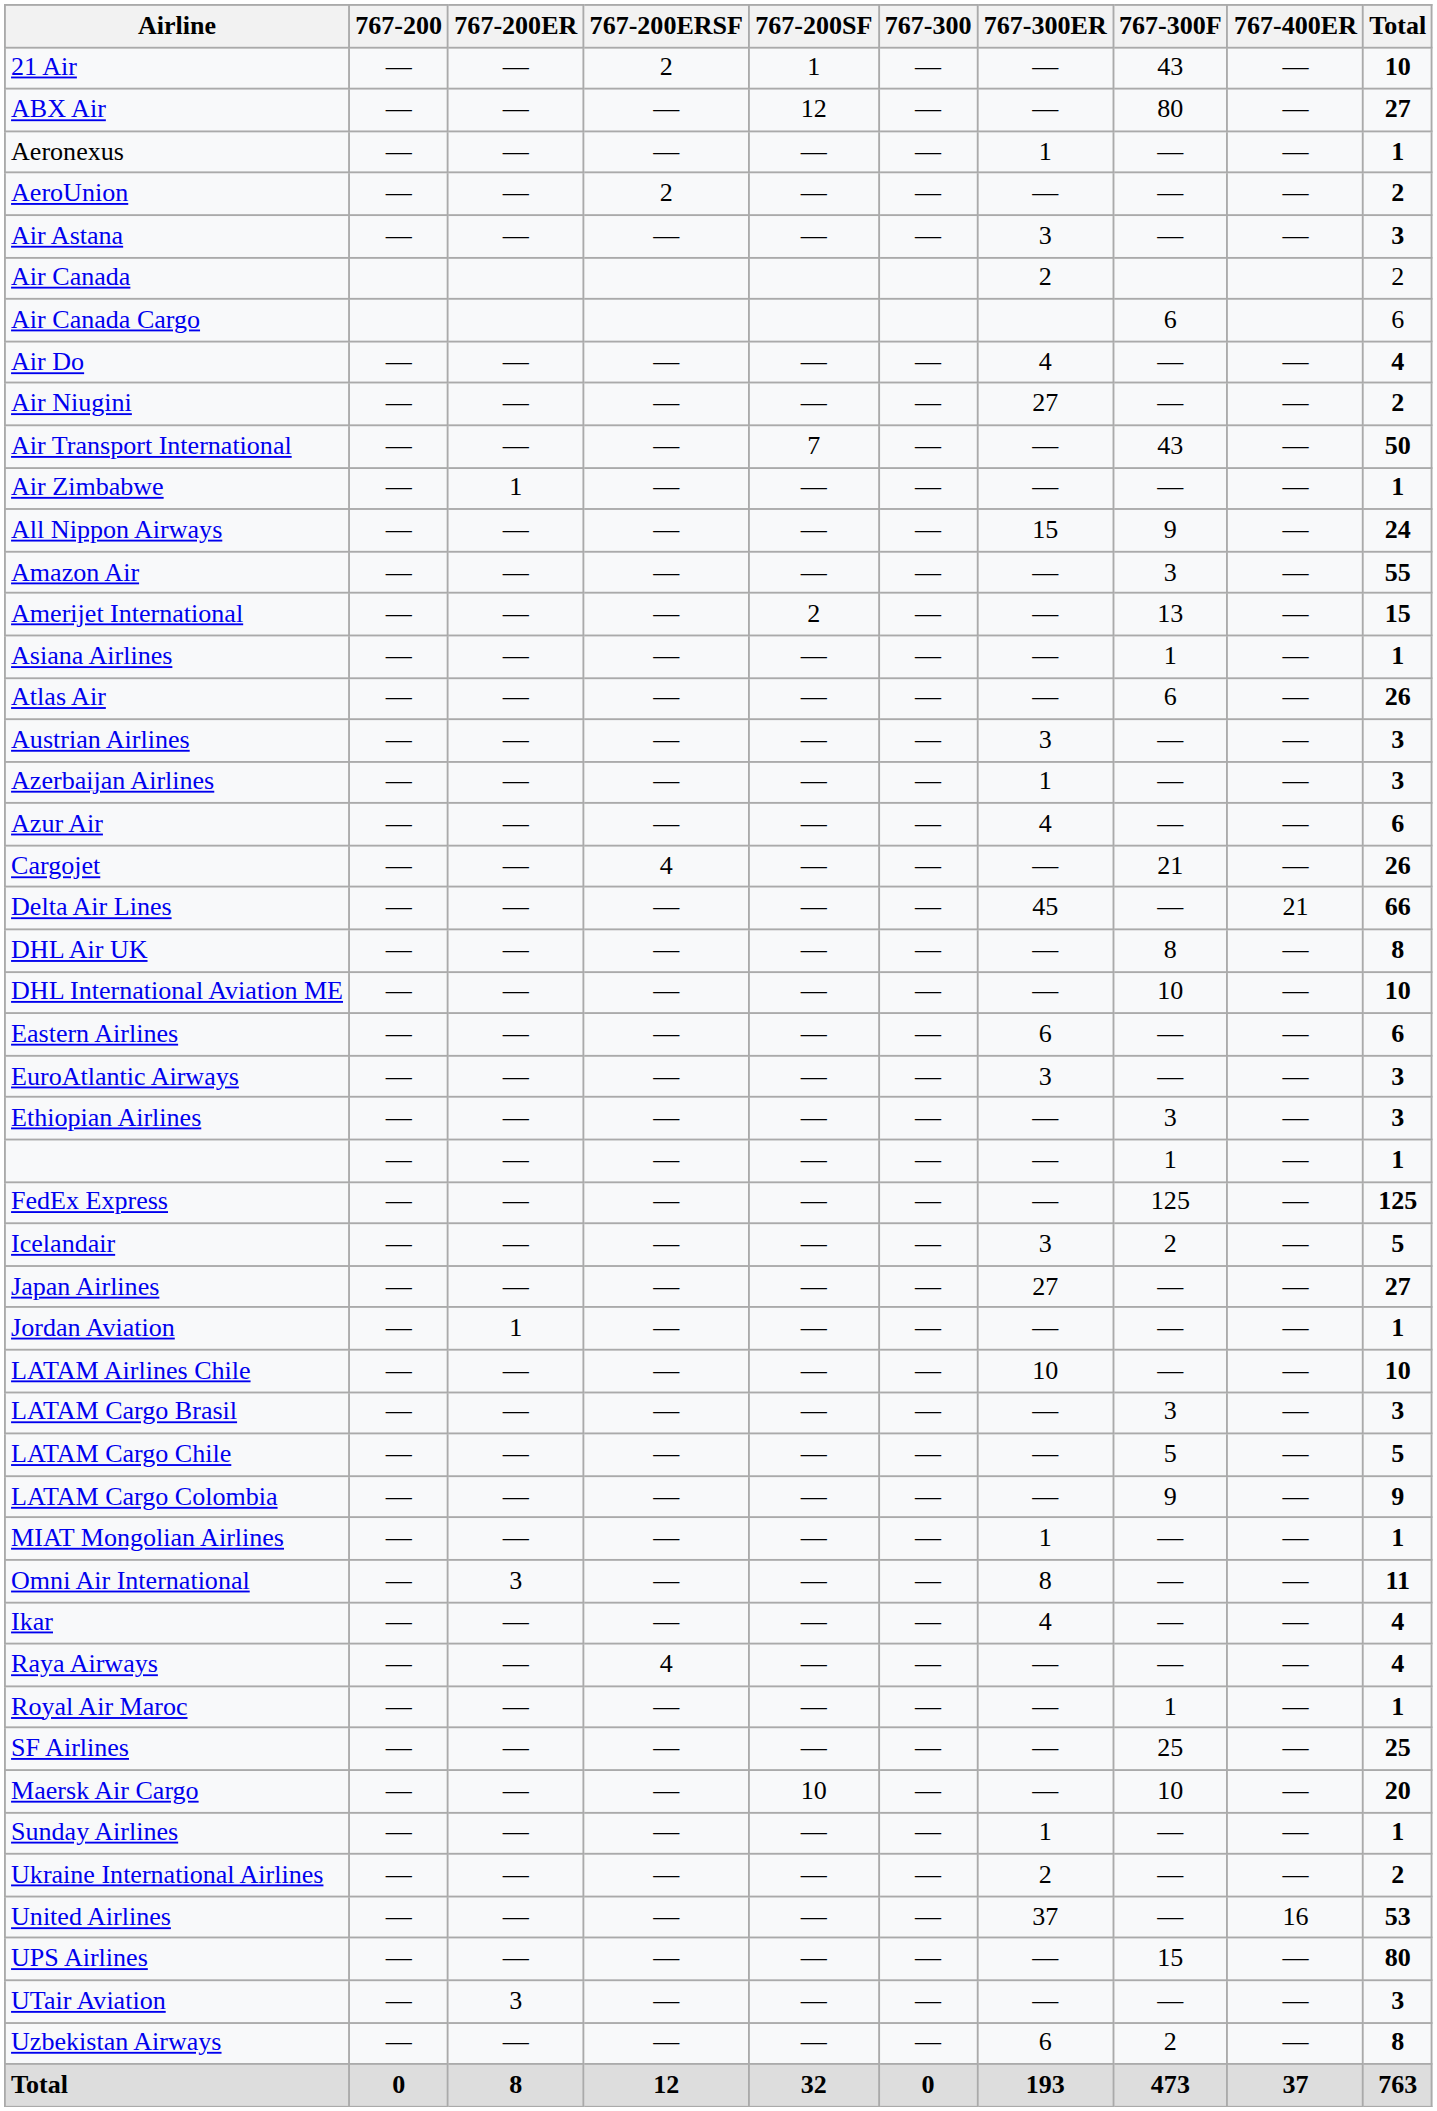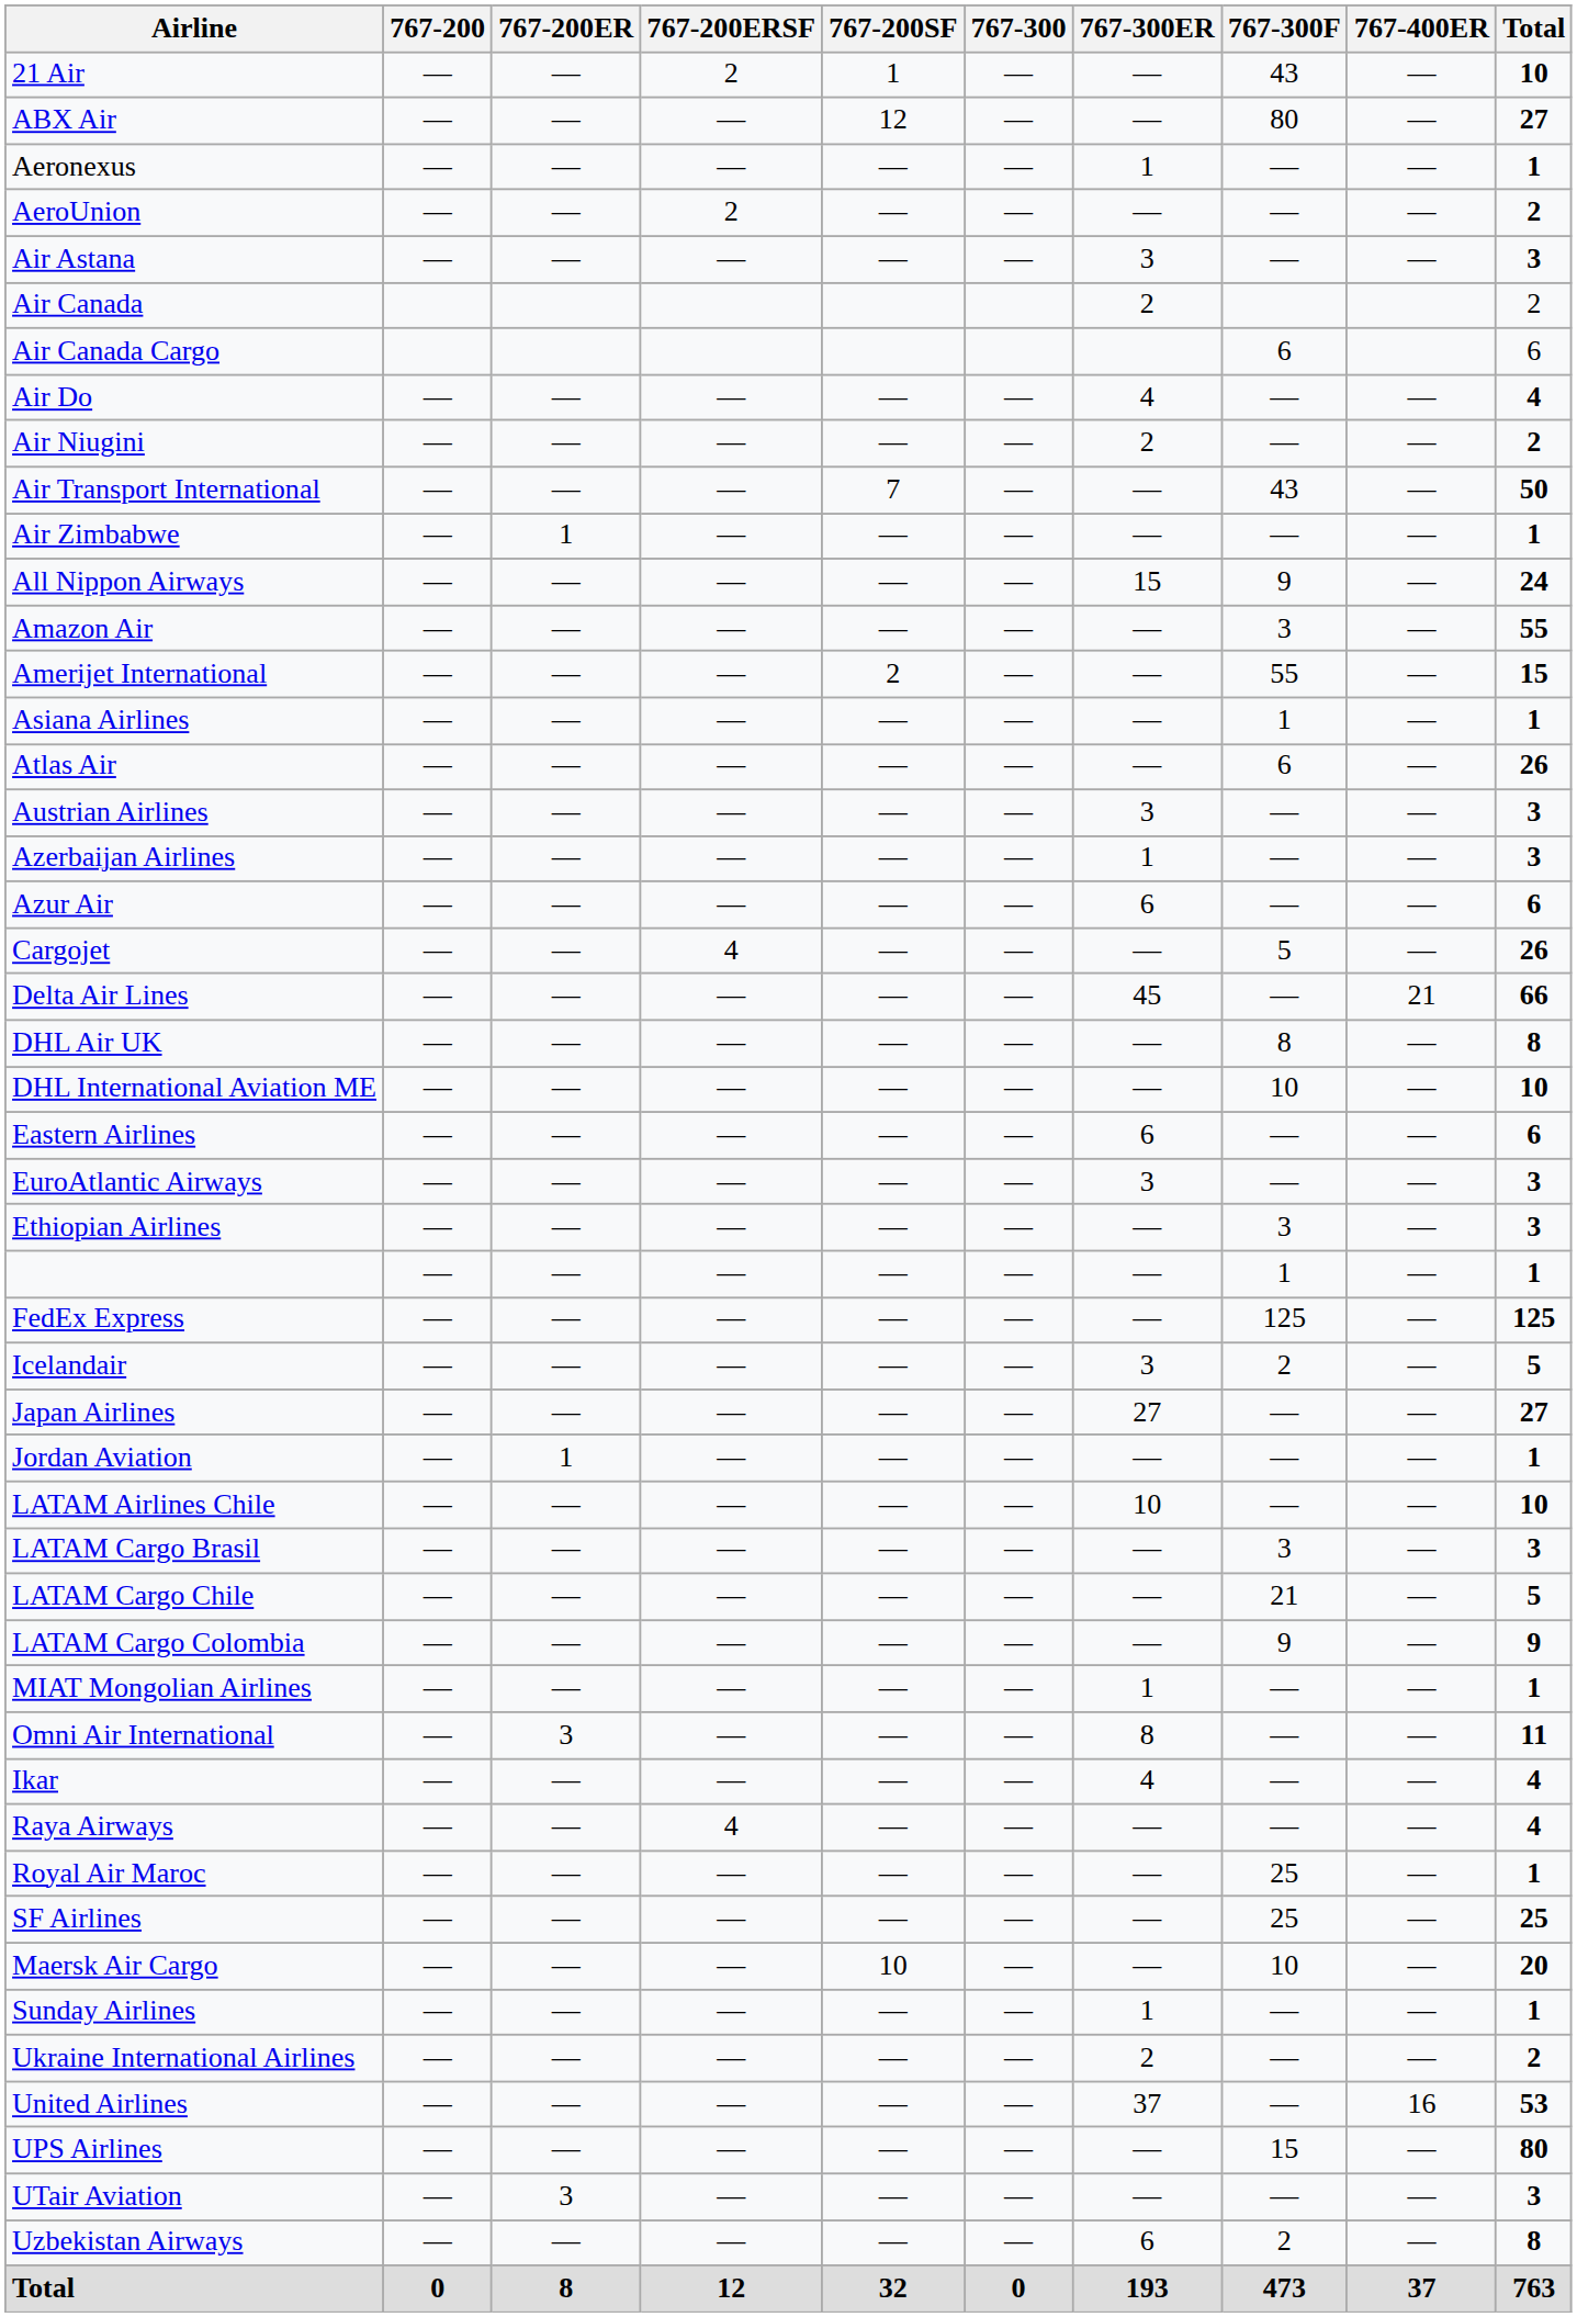 <table class="wikitable sortable sticky-header" style="text-align:center; font-size: 87.5%;background:#f8f9faff;">
 <tr style="background-color:#red">
 <th>Airline</th>
 <th data-sort-type="number">767-200</th>
 <th data-sort-type="number">767-200ER</th>
 <th data-sort-type="number">767-200ERSF</th>
 <th data-sort-type="number">767-200SF</th>
 <th data-sort-type="number">767-300</th>
 <th data-sort-type="number">767-300ER</th>
 <th data-sort-type="number">767-300F</th>
 <th data-sort-type="number">767-400ER</th>
 <th>Total</th>
 </tr>
 <tr>
 <td align="left"><a href='#'>21 Air</a></td>
 <td>—</td>
 <td>—</td>
 <td>2</td>
 <td>1</td>
 <td>—</td>
 <td>—</td>
 <td>43</td>
 <td>—</td>
 <td><strong>10</strong></td>
 </tr>
 <tr>
 <td align="left"><a href='#'>ABX Air</a></td>
 <td>—</td>
 <td>—</td>
 <td>—</td>
 <td>12</td>
 <td>—</td>
 <td>—</td>
 <td>80</td>
 <td>—</td>
 <td><strong>27</strong></td>
 </tr>
 <tr>
 <td align="left">Aeronexus</td>
 <td>—</td>
 <td>—</td>
 <td>—</td>
 <td>—</td>
 <td>—</td>
 <td>1</td>
 <td>—</td>
 <td>—</td>
 <td><strong>1</strong></td>
 </tr>
 <tr>
 <td align="left"><a href='#'>AeroUnion</a></td>
 <td>—</td>
 <td>—</td>
 <td>2</td>
 <td>—</td>
 <td>—</td>
 <td>—</td>
 <td>—</td>
 <td>—</td>
 <td><strong>2</strong></td>
 </tr>
 <tr>
 <td align="left"><a href='#'>Air Astana</a></td>
 <td>—</td>
 <td>—</td>
 <td>—</td>
 <td>—</td>
 <td>—</td>
 <td>3</td>
 <td>—</td>
 <td>—</td>
 <td><strong>3</strong></td>
 </tr>
 <tr>
 <td align="left"><a href='#'>Air Canada</a></td>
 <td></td>
 <td></td>
 <td></td>
 <td></td>
 <td></td>
 <td>2</td>
 <td></td>
 <td></td>
 <td>2</td>
 </tr>
 <tr>
 <td align="left"><a href='#'>Air Canada Cargo</a></td>
 <td></td>
 <td></td>
 <td></td>
 <td></td>
 <td></td>
 <td></td>
 <td>6</td>
 <td></td>
 <td>6</td>
 </tr>
 <tr>
 <td align="left"><a href='#'>Air Do</a></td>
 <td>—</td>
 <td>—</td>
 <td>—</td>
 <td>—</td>
 <td>—</td>
 <td>4</td>
 <td>—</td>
 <td>—</td>
 <td><strong>4</strong></td>
 </tr>
 <tr>
 <td align="left"><a href='#'>Air Niugini</a></td>
 <td>—</td>
 <td>—</td>
 <td>—</td>
 <td>—</td>
 <td>—</td>
-<td>27</td>
+<td>2</td>
 <td>—</td>
 <td>—</td>
 <td><strong>2</strong></td>
 </tr>
 <tr>
 <td align="left"><a href='#'>Air Transport International</a></td>
 <td>—</td>
 <td>—</td>
 <td>—</td>
 <td>7</td>
 <td>—</td>
 <td>—</td>
 <td>43</td>
 <td>—</td>
 <td><strong>50</strong></td>
 </tr>
 <tr>
 <td align="left"><a href='#'>Air Zimbabwe</a></td>
 <td>—</td>
 <td>1</td>
 <td>—</td>
 <td>—</td>
 <td>—</td>
 <td>—</td>
 <td>—</td>
 <td>—</td>
 <td><strong>1</strong></td>
 </tr>
 <tr>
 <td align="left"><a href='#'>All Nippon Airways</a></td>
 <td>—</td>
 <td>—</td>
 <td>—</td>
 <td>—</td>
 <td>—</td>
 <td>15</td>
 <td>9</td>
 <td>—</td>
 <td><strong>24</strong></td>
 </tr>
 <tr>
 <td align="left"><a href='#'>Amazon Air</a></td>
 <td>—</td>
 <td>—</td>
 <td>—</td>
 <td>—</td>
 <td>—</td>
 <td>—</td>
 <td>3</td>
 <td>—</td>
 <td><strong>55</strong></td>
 </tr>
 <tr>
 <td align="left"><a href='#'>Amerijet International</a></td>
 <td>—</td>
 <td>—</td>
 <td>—</td>
 <td>2</td>
 <td>—</td>
 <td>—</td>
-<td>13</td>
+<td>55</td>
 <td>—</td>
 <td><strong>15</strong></td>
 </tr>
 <tr>
 <td align="left"><a href='#'>Asiana Airlines</a></td>
 <td>—</td>
 <td>—</td>
 <td>—</td>
 <td>—</td>
 <td>—</td>
 <td>—</td>
 <td>1</td>
 <td>—</td>
 <td><strong>1</strong></td>
 </tr>
 <tr>
 <td align="left"><a href='#'>Atlas Air</a></td>
 <td>—</td>
 <td>—</td>
 <td>—</td>
 <td>—</td>
 <td>—</td>
 <td>—</td>
 <td>6</td>
 <td>—</td>
 <td><strong>26</strong></td>
 </tr>
 <tr>
 <td align="left"><a href='#'>Austrian Airlines</a></td>
 <td>—</td>
 <td>—</td>
 <td>—</td>
 <td>—</td>
 <td>—</td>
 <td>3</td>
 <td>—</td>
 <td>—</td>
 <td><strong>3</strong></td>
 </tr>
 <tr>
 <td align="left"><a href='#'>Azerbaijan Airlines</a></td>
 <td>—</td>
 <td>—</td>
 <td>—</td>
 <td>—</td>
 <td>—</td>
 <td>1</td>
 <td>—</td>
 <td>—</td>
 <td><strong>3</strong></td>
 </tr>
 <tr>
 <td align="left"><a href='#'>Azur Air</a></td>
 <td>—</td>
 <td>—</td>
 <td>—</td>
 <td>—</td>
 <td>—</td>
-<td>4</td>
+<td>6</td>
 <td>—</td>
 <td>—</td>
 <td><strong>6</strong></td>
 </tr>
 <tr>
 <td align="left"><a href='#'>Cargojet</a></td>
 <td>—</td>
 <td>—</td>
 <td>4</td>
 <td>—</td>
 <td>—</td>
 <td>—</td>
-<td>21</td>
+<td>5</td>
 <td>—</td>
 <td><strong>26</strong></td>
 </tr>
 <tr>
 <td align="left"><a href='#'>Delta Air Lines</a></td>
 <td>—</td>
 <td>—</td>
 <td>—</td>
 <td>—</td>
 <td>—</td>
 <td>45</td>
 <td>—</td>
 <td>21</td>
 <td><strong>66</strong></td>
 </tr>
 <tr>
 <td align="left"><a href='#'>DHL Air UK</a></td>
 <td>—</td>
 <td>—</td>
 <td>—</td>
 <td>—</td>
 <td>—</td>
 <td>—</td>
 <td>8</td>
 <td>—</td>
 <td><strong>8</strong></td>
 </tr>
 <tr>
 <td align="left"><a href='#'>DHL International Aviation ME</a></td>
 <td>—</td>
 <td>—</td>
 <td>—</td>
 <td>—</td>
 <td>—</td>
 <td>—</td>
 <td>10</td>
 <td>—</td>
 <td><strong>10</strong></td>
 </tr>
 <tr>
 <td align="left"><a href='#'>Eastern Airlines</a></td>
 <td>—</td>
 <td>—</td>
 <td>—</td>
 <td>—</td>
 <td>—</td>
 <td>6</td>
 <td>—</td>
 <td>—</td>
 <td><strong>6</strong></td>
 </tr>
 <tr>
 <td align="left"><a href='#'>EuroAtlantic Airways</a></td>
 <td>—</td>
 <td>—</td>
 <td>—</td>
 <td>—</td>
 <td>—</td>
 <td>3</td>
 <td>—</td>
 <td>—</td>
 <td><strong>3</strong></td>
 </tr>
 <tr>
 <td align="left"><a href='#'>Ethiopian Airlines</a></td>
 <td>—</td>
 <td>—</td>
 <td>—</td>
 <td>—</td>
 <td>—</td>
 <td>—</td>
 <td>3</td>
 <td>—</td>
 <td><strong>3</strong></td>
 </tr>
 <tr>
 <td align="left"></td>
 <td>—</td>
 <td>—</td>
 <td>—</td>
 <td>—</td>
 <td>—</td>
 <td>—</td>
 <td>1</td>
 <td>—</td>
 <td><strong>1</strong></td>
 </tr>
 <tr>
 <td align="left"><a href='#'>FedEx Express</a></td>
 <td>—</td>
 <td>—</td>
 <td>—</td>
 <td>—</td>
 <td>—</td>
 <td>—</td>
 <td>125</td>
 <td>—</td>
 <td><strong>125</strong></td>
 </tr>
 <tr>
 <td align="left"><a href='#'>Icelandair</a></td>
 <td>—</td>
 <td>—</td>
 <td>—</td>
 <td>—</td>
 <td>—</td>
 <td>3</td>
 <td>2</td>
 <td>—</td>
 <td><strong>5</strong></td>
 </tr>
 <tr>
 <td align="left"><a href='#'>Japan Airlines</a></td>
 <td>—</td>
 <td>—</td>
 <td>—</td>
 <td>—</td>
 <td>—</td>
 <td>27</td>
 <td>—</td>
 <td>—</td>
 <td><strong>27</strong></td>
 </tr>
 <tr>
 <td align="left"><a href='#'>Jordan Aviation</a></td>
 <td>—</td>
 <td>1</td>
 <td>—</td>
 <td>—</td>
 <td>—</td>
 <td>—</td>
 <td>—</td>
 <td>—</td>
 <td><strong>1</strong></td>
 </tr>
 <tr>
 <td align="left"><a href='#'>LATAM Airlines Chile</a></td>
 <td>—</td>
 <td>—</td>
 <td>—</td>
 <td>—</td>
 <td>—</td>
 <td>10</td>
 <td>—</td>
 <td>—</td>
 <td><strong>10</strong></td>
 </tr>
 <tr>
 <td align="left"><a href='#'>LATAM Cargo Brasil</a></td>
 <td>—</td>
 <td>—</td>
 <td>—</td>
 <td>—</td>
 <td>—</td>
 <td>—</td>
 <td>3</td>
 <td>—</td>
 <td><strong>3</strong></td>
 </tr>
 <tr>
 <td align="left"><a href='#'>LATAM Cargo Chile</a></td>
 <td>—</td>
 <td>—</td>
 <td>—</td>
 <td>—</td>
 <td>—</td>
 <td>—</td>
-<td>5</td>
+<td>21</td>
 <td>—</td>
 <td><strong>5</strong></td>
 </tr>
 <tr>
 <td align="left"><a href='#'>LATAM Cargo Colombia</a></td>
 <td>—</td>
 <td>—</td>
 <td>—</td>
 <td>—</td>
 <td>—</td>
 <td>—</td>
 <td>9</td>
 <td>—</td>
 <td><strong>9</strong></td>
 </tr>
 <tr>
 <td align="left"><a href='#'>MIAT Mongolian Airlines</a></td>
 <td>—</td>
 <td>—</td>
 <td>—</td>
 <td>—</td>
 <td>—</td>
 <td>1</td>
 <td>—</td>
 <td>—</td>
 <td><strong>1</strong></td>
 </tr>
 <tr>
 <td align="left"><a href='#'>Omni Air International</a></td>
 <td>—</td>
 <td>3</td>
 <td>—</td>
 <td>—</td>
 <td>—</td>
 <td>8</td>
 <td>—</td>
 <td>—</td>
 <td><strong>11</strong></td>
 </tr>
 <tr>
 <td align="left"><a href='#'>Ikar</a></td>
 <td>—</td>
 <td>—</td>
 <td>—</td>
 <td>—</td>
 <td>—</td>
 <td>4</td>
 <td>—</td>
 <td>—</td>
 <td><strong>4</strong></td>
 </tr>
 <tr>
 <td align="left"><a href='#'>Raya Airways</a></td>
 <td>—</td>
 <td>—</td>
 <td>4</td>
 <td>—</td>
 <td>—</td>
 <td>—</td>
 <td>—</td>
 <td>—</td>
 <td><strong>4</strong></td>
 </tr>
 <tr>
 <td align="left"><a href='#'>Royal Air Maroc</a></td>
 <td>—</td>
 <td>—</td>
 <td>—</td>
 <td>—</td>
 <td>—</td>
 <td>—</td>
-<td>1</td>
+<td>25</td>
 <td>—</td>
 <td><strong>1</strong></td>
 </tr>
 <tr>
 <td align="left"><a href='#'>SF Airlines</a></td>
 <td>—</td>
 <td>—</td>
 <td>—</td>
 <td>—</td>
 <td>—</td>
 <td>—</td>
 <td>25</td>
 <td>—</td>
 <td><strong>25</strong></td>
 </tr>
 <tr>
 <td align="left"><a href='#'>Maersk Air Cargo</a></td>
 <td>—</td>
 <td>—</td>
 <td>—</td>
 <td>10</td>
 <td>—</td>
 <td>—</td>
 <td>10</td>
 <td>—</td>
 <td><strong>20</strong></td>
 </tr>
 <tr>
 <td align="left"><a href='#'>Sunday Airlines</a></td>
 <td>—</td>
 <td>—</td>
 <td>—</td>
 <td>—</td>
 <td>—</td>
 <td>1</td>
 <td>—</td>
 <td>—</td>
 <td><strong>1</strong></td>
 </tr>
 <tr>
 <td align="left"><a href='#'>Ukraine International Airlines</a></td>
 <td>—</td>
 <td>—</td>
 <td>—</td>
 <td>—</td>
 <td>—</td>
 <td>2</td>
 <td>—</td>
 <td>—</td>
 <td><strong>2</strong></td>
 </tr>
 <tr>
 <td align="left"><a href='#'>United Airlines</a></td>
 <td>—</td>
 <td>—</td>
 <td>—</td>
 <td>—</td>
 <td>—</td>
 <td>37</td>
 <td>—</td>
 <td>16</td>
 <td><strong>53</strong></td>
 </tr>
 <tr>
 <td align="left"><a href='#'>UPS Airlines</a></td>
 <td>—</td>
 <td>—</td>
 <td>—</td>
 <td>—</td>
 <td>—</td>
 <td>—</td>
 <td>15</td>
 <td>—</td>
 <td><strong>80</strong></td>
 </tr>
 <tr>
 <td align="left"><a href='#'>UTair Aviation</a></td>
 <td>—</td>
 <td>3</td>
 <td>—</td>
 <td>—</td>
 <td>—</td>
 <td>—</td>
 <td>—</td>
 <td>—</td>
 <td><strong>3</strong></td>
 </tr>
 <tr>
 <td align="left"><a href='#'>Uzbekistan Airways</a></td>
 <td>—</td>
 <td>—</td>
 <td>—</td>
 <td>—</td>
 <td>—</td>
 <td>6</td>
 <td>2</td>
 <td>—</td>
 <td><strong>8</strong></td>
 </tr>
 <tr class="sortbottom" style="font-weight:bold; background:#dddddd">
 <td align="left"><strong>Total</strong></td>
 <td>0</td>
 <td><strong>8</strong></td>
 <td><strong>12</strong></td>
 <td>32</td>
 <td>0</td>
 <td>193</td>
 <td><strong>473</strong></td>
 <td><strong>37</strong></td>
 <td><strong>763</strong></td>
 </tr>
 </table>
